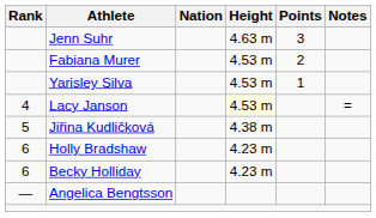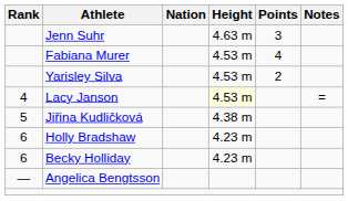 <table class="wikitable mw-datatable sortable" style="text-align:center;">
 <tr>
 <th>Rank</th>
 <th>Athlete</th>
 <th>Nation</th>
 <th>Height</th>
 <th>Points</th>
 <th>Notes</th>
 </tr>
 <tr>
 <td></td>
 <td align=left><a href='#'>Jenn Suhr</a></td>
 <td align=left></td>
 <td>4.63 m</td>
 <td>3</td>
 <td></td>
 </tr>
 <tr>
 <td></td>
 <td align=left><a href='#'>Fabiana Murer</a></td>
 <td align=left></td>
 <td>4.53 m</td>
-<td>2</td>
+<td>4</td>
 <td></td>
 </tr>
 <tr>
 <td></td>
 <td align=left><a href='#'>Yarisley Silva</a></td>
 <td align=left></td>
 <td>4.53 m</td>
-<td>1</td>
+<td>2</td>
 <td></td>
 </tr>
 <tr>
 <td>4</td>
 <td align=left><a href='#'>Lacy Janson</a></td>
 <td align=left></td>
 <td style="background: lightyellow;">4.53 m</td>
 <td></td>
 <td>=</td>
 </tr>
 <tr>
 <td>5</td>
 <td align=left><a href='#'>Jiřina Kudličková</a></td>
 <td align=left></td>
 <td>4.38 m</td>
 <td></td>
 <td></td>
 </tr>
 <tr>
 <td>6</td>
 <td align=left><a href='#'>Holly Bradshaw</a></td>
 <td align=left></td>
 <td>4.23 m</td>
 <td></td>
 <td></td>
 </tr>
 <tr>
 <td>6</td>
 <td align=left><a href='#'>Becky Holliday</a></td>
 <td align=left></td>
 <td>4.23 m</td>
 <td></td>
 <td></td>
 </tr>
 <tr>
 <td>—</td>
 <td align=left><a href='#'>Angelica Bengtsson</a></td>
 <td align=left></td>
 <td></td>
 <td></td>
 <td></td>
 </tr>
 <tr class="sortbottom">
 <td colspan=6></td>
 </tr>
 </table>
